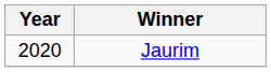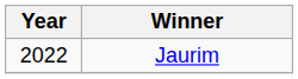 <table class="wikitable" style="text-align: center">
 <tr>
 <th width="50">Year</th>
 <th width="150">Winner</th>
 </tr>
 <tr>
-<td>2020</td>
+<td>2022</td>
 <td><a href='#'>Jaurim</a></td>
 </tr>
 <tr>
 </tr>
 </table>
